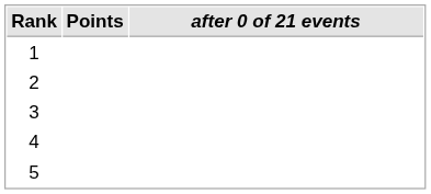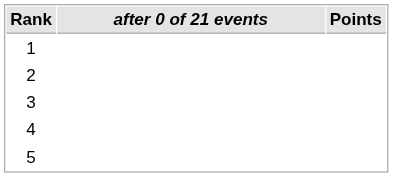 <table cellspacing="1" cellpadding="3" style="border:1px solid #AAAAAA;font-size:86%">
 <tr style="background-color: #E4E4E4;">
 <th style="border-bottom:1px solid #AAAAAA; width: 10px;">Rank</th>
+<th style="border-bottom:1px solid #AAAAAA; width: 210px;"><em>after 0 of 21 events</em> </th>
 <th style="border-bottom:1px solid #AAAAAA; width: 40px;">Points</th>
-<th style="border-bottom:1px solid #AAAAAA; width: 210px;"><em>after 0 of 21 events</em> </th>
 </tr>
 <tr>
 <td align=center>1</td>
+<td></td>
 <td align=center></td>
-<td></td>
 </tr>
 <tr>
 <td align=center>2</td>
+<td></td>
 <td align=center></td>
-<td></td>
 </tr>
 <tr>
 <td align=center>3</td>
+<td></td>
 <td align=center></td>
-<td></td>
 </tr>
 <tr>
 <td align=center>4</td>
+<td></td>
 <td align=center></td>
-<td></td>
 </tr>
 <tr>
 <td align=center>5</td>
+<td></td>
 <td align=center></td>
-<td></td>
 </tr>
 </table>
